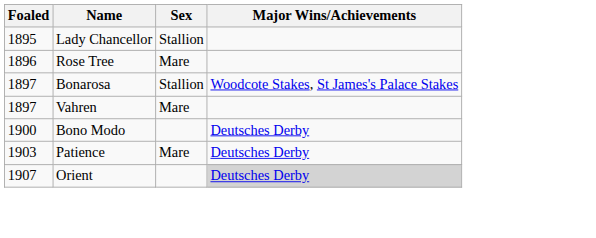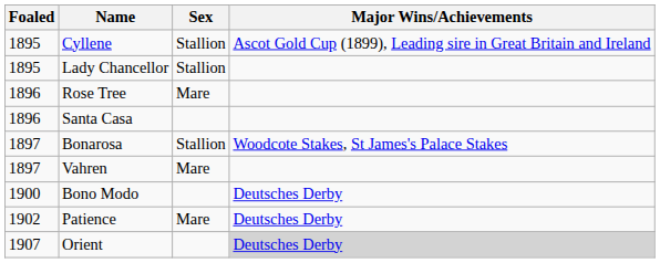 <table class="wikitable">
 <tr>
 <th>Foaled</th>
 <th>Name</th>
 <th>Sex</th>
 <th>Major Wins/Achievements</th>
+</tr>
+<tr>
+<td>1895</td>
+<td><a href='#'>Cyllene</a></td>
+<td>Stallion</td>
+<td><a href='#'>Ascot Gold Cup</a> (1899), <a href='#'>Leading sire in Great Britain and Ireland</a></td>
 </tr>
 <tr>
 <td>1895</td>
 <td>Lady Chancellor</td>
 <td>Stallion</td>
 <td></td>
 </tr>
 <tr>
 <td>1896</td>
 <td>Rose Tree</td>
 <td>Mare</td>
+<td></td>
+</tr>
+<tr>
+<td>1896</td>
+<td>Santa Casa</td>
+<td></td>
 <td></td>
 </tr>
 <tr>
 <td>1897</td>
 <td>Bonarosa</td>
 <td>Stallion</td>
 <td><a href='#'>Woodcote Stakes</a>, <a href='#'>St James's Palace Stakes</a></td>
 </tr>
 <tr>
 <td>1897</td>
 <td>Vahren</td>
 <td>Mare</td>
 <td></td>
 </tr>
 <tr>
 <td>1900</td>
 <td>Bono Modo</td>
 <td></td>
 <td><a href='#'>Deutsches Derby</a></td>
 </tr>
 <tr>
-<td>1903</td>
+<td>1902</td>
 <td>Patience</td>
 <td>Mare</td>
 <td><a href='#'>Deutsches Derby</a></td>
 </tr>
 <tr>
 <td>1907</td>
 <td>Orient</td>
 <td></td>
 <td style="background: lightgrey;"><a href='#'>Deutsches Derby</a></td>
 </tr>
 </table>
